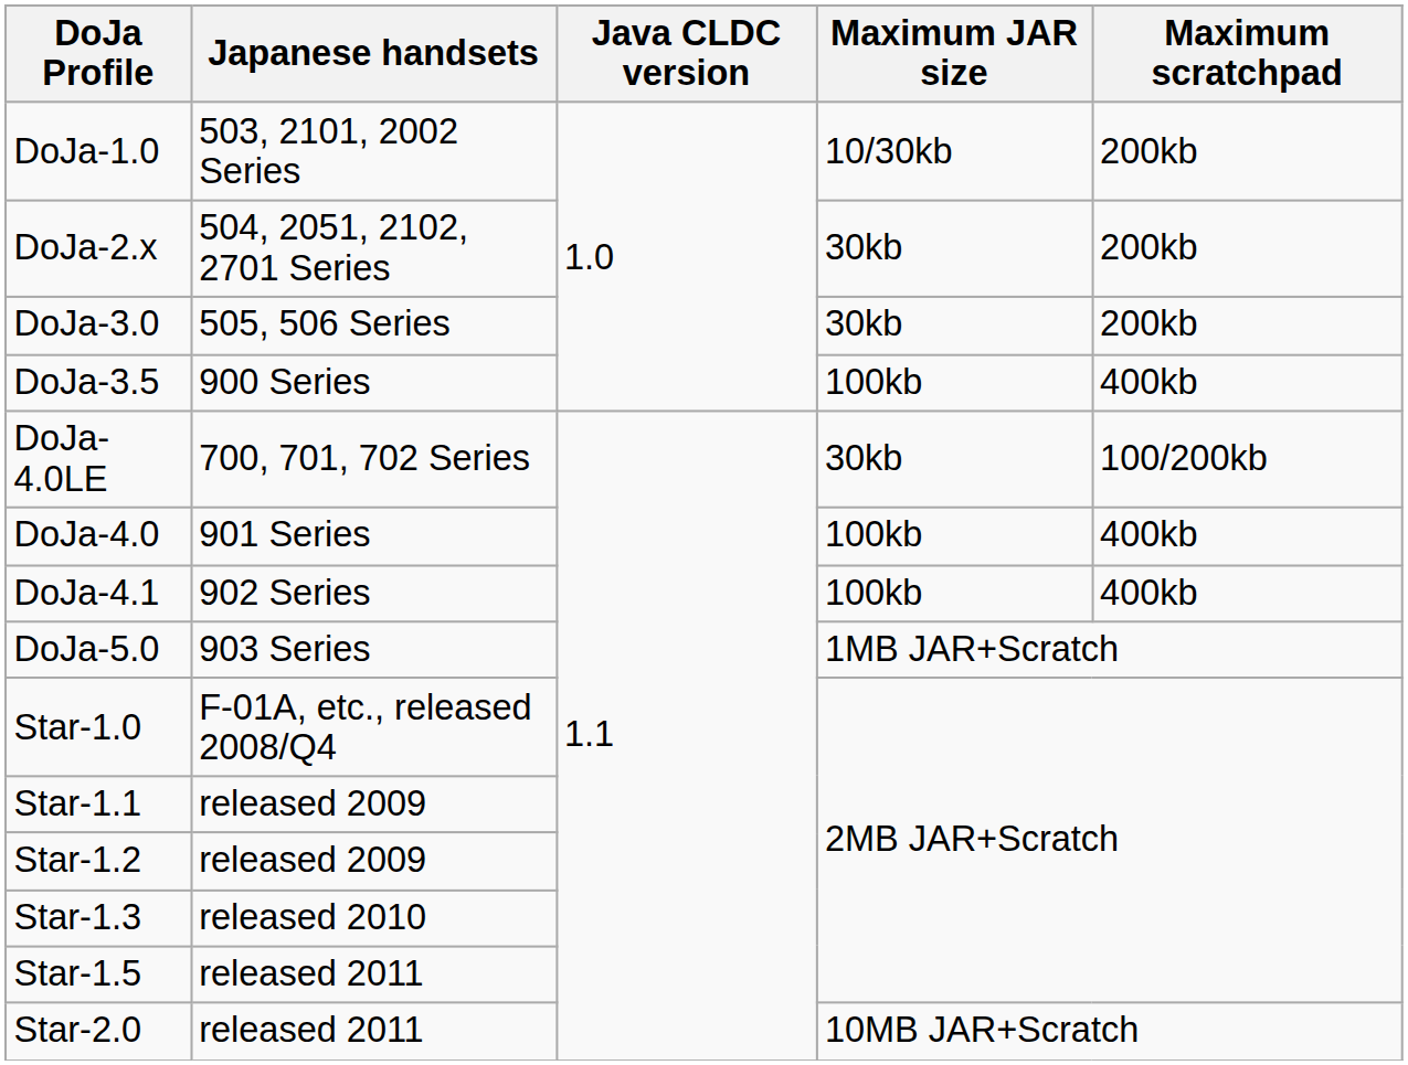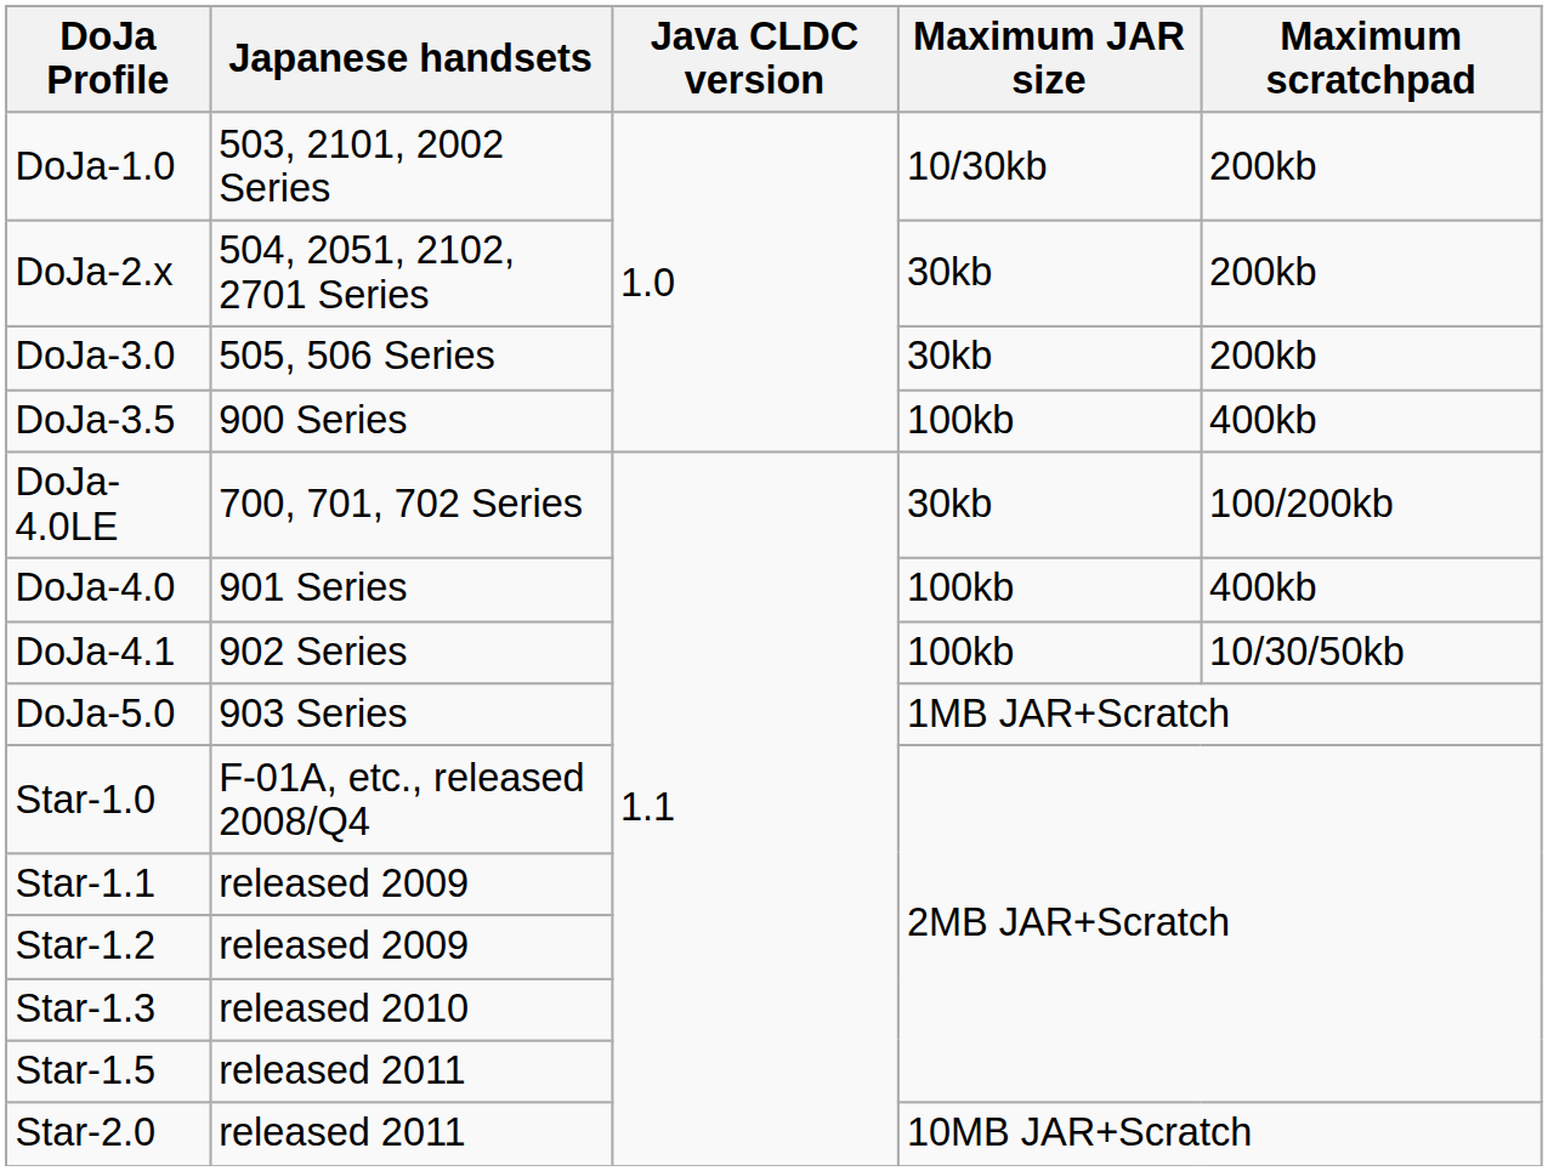 <table class="wikitable" width = "100%">
 <tr>
 <th>DoJa Profile</th>
 <th>Japanese handsets</th>
 <th>Java CLDC version</th>
 <th>Maximum JAR size</th>
 <th>Maximum scratchpad</th>
 </tr>
 <tr>
 <td>DoJa-1.0</td>
 <td>503, 2101, 2002 Series</td>
 <td rowspan="4">1.0</td>
 <td>10/30kb</td>
 <td>200kb</td>
 </tr>
 <tr>
 <td>DoJa-2.x</td>
 <td>504, 2051, 2102, 2701 Series</td>
 <td>30kb</td>
 <td>200kb</td>
 </tr>
 <tr>
 <td>DoJa-3.0</td>
 <td>505, 506 Series</td>
 <td>30kb</td>
 <td>200kb</td>
 </tr>
 <tr>
 <td>DoJa-3.5</td>
 <td>900 Series</td>
 <td>100kb</td>
 <td>400kb</td>
 </tr>
 <tr>
 <td>DoJa-4.0LE</td>
 <td>700, 701, 702 Series</td>
 <td rowspan="10">1.1</td>
 <td>30kb</td>
 <td>100/200kb</td>
 </tr>
 <tr>
 <td>DoJa-4.0</td>
 <td>901 Series</td>
 <td>100kb</td>
 <td>400kb</td>
 </tr>
 <tr>
 <td>DoJa-4.1</td>
 <td>902 Series</td>
 <td>100kb</td>
-<td>400kb</td>
+<td>10/30/50kb</td>
 </tr>
 <tr>
 <td>DoJa-5.0</td>
 <td>903 Series</td>
 <td colspan="2">1MB JAR+Scratch</td>
 </tr>
 <tr>
 <td>Star-1.0</td>
 <td>F-01A, etc., released 2008/Q4</td>
 <td colspan="2" rowspan="5">2MB JAR+Scratch</td>
 </tr>
 <tr>
 <td>Star-1.1</td>
 <td>released 2009</td>
 </tr>
 <tr>
 <td>Star-1.2</td>
 <td>released 2009</td>
 </tr>
 <tr>
 <td>Star-1.3</td>
 <td>released 2010</td>
 </tr>
 <tr>
 <td>Star-1.5</td>
 <td>released 2011</td>
 </tr>
 <tr>
 <td>Star-2.0</td>
 <td>released 2011</td>
 <td colspan="2" rowspan="1">10MB JAR+Scratch</td>
 </tr>
 </table>
